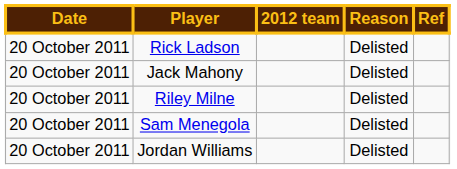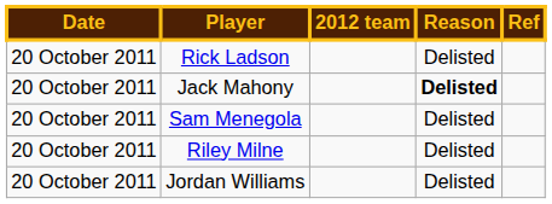 <table class="wikitable" style="text-align:center">
 <tr>
 <th style="background:#4D2004; color:#FBBF15; border: solid #FBBF15">Date</th>
 <th style="background:#4D2004; color:#FBBF15; border: solid #FBBF15">Player</th>
 <th style="background:#4D2004; color:#FBBF15; border: solid #FBBF15">2012 team</th>
 <th style="background:#4D2004; color:#FBBF15; border: solid #FBBF15">Reason</th>
 <th style="background:#4D2004; color:#FBBF15; border: solid #FBBF15">Ref</th>
 </tr>
 <tr>
 <td>20 October 2011</td>
 <td><a href='#'>Rick Ladson</a></td>
 <td></td>
 <td>Delisted</td>
 <td></td>
 </tr>
 <tr>
 <td>20 October 2011</td>
 <td>Jack Mahony</td>
 <td></td>
+<td><strong>Delisted</strong></td>
+<td></td>
+</tr>
+<tr>
+<td>20 October 2011</td>
+<td><a href='#'>Sam Menegola</a></td>
+<td></td>
 <td>Delisted</td>
 <td></td>
 </tr>
 <tr>
 <td>20 October 2011</td>
 <td><a href='#'>Riley Milne</a></td>
 <td></td>
 <td>Delisted</td>
 <td></td>
 </tr>
 <tr>
 <td>20 October 2011</td>
-<td><a href='#'>Sam Menegola</a></td>
-<td></td>
-<td>Delisted</td>
-<td></td>
-</tr>
-<tr>
-<td>20 October 2011</td>
 <td>Jordan Williams</td>
 <td></td>
 <td>Delisted</td>
 <td></td>
 </tr>
 </table>
